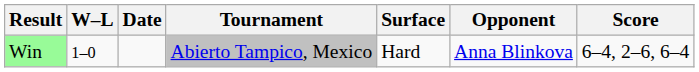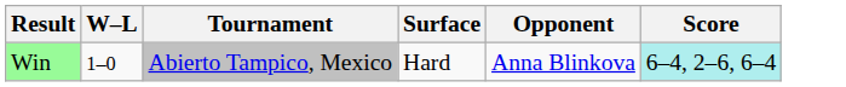 <table class="sortable wikitable">
 <tr>
 <th>Result</th>
 <th class="unsortable">W–L</th>
-<th>Date</th>
 <th>Tournament</th>
 <th>Surface</th>
 <th>Opponent</th>
 <th class="unsortable">Score</th>
 </tr>
 <tr>
 <td style="background:#98fb98;">Win</td>
 <td><small>1–0</small></td>
-<td><a href='#'></a></td>
 <td style="background:silver;"><a href='#'>Abierto Tampico</a>, Mexico</td>
 <td>Hard</td>
 <td> <a href='#'>Anna Blinkova</a></td>
-<td>6–4, 2–6, 6–4</td>
+<td style="background: paleturquoise;">6–4, 2–6, 6–4</td>
 </tr>
 </table>
